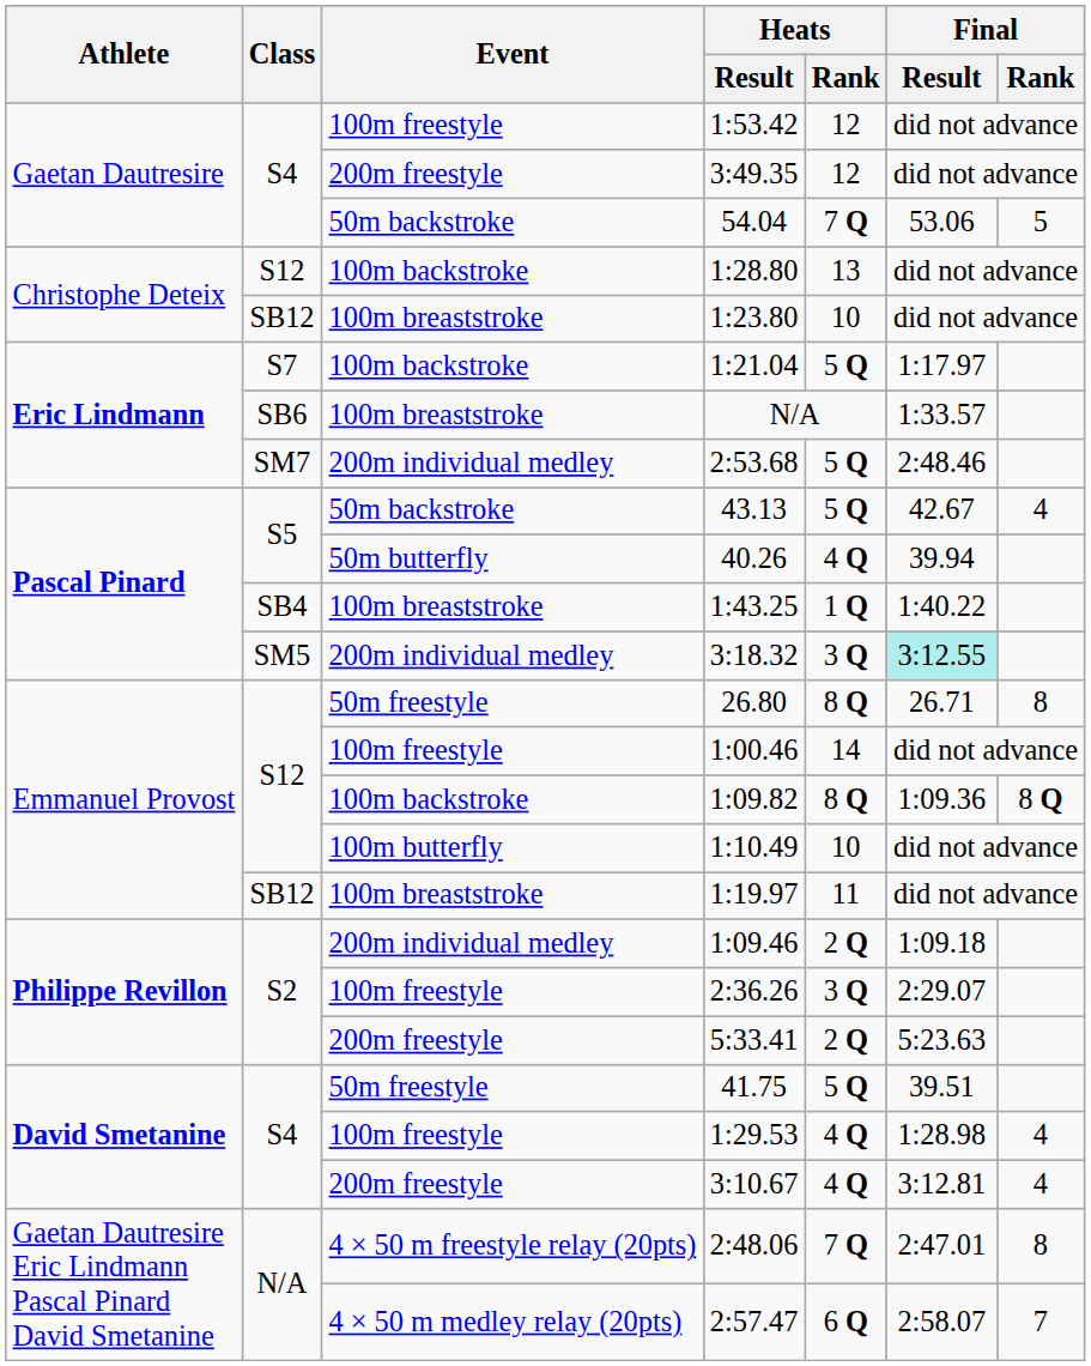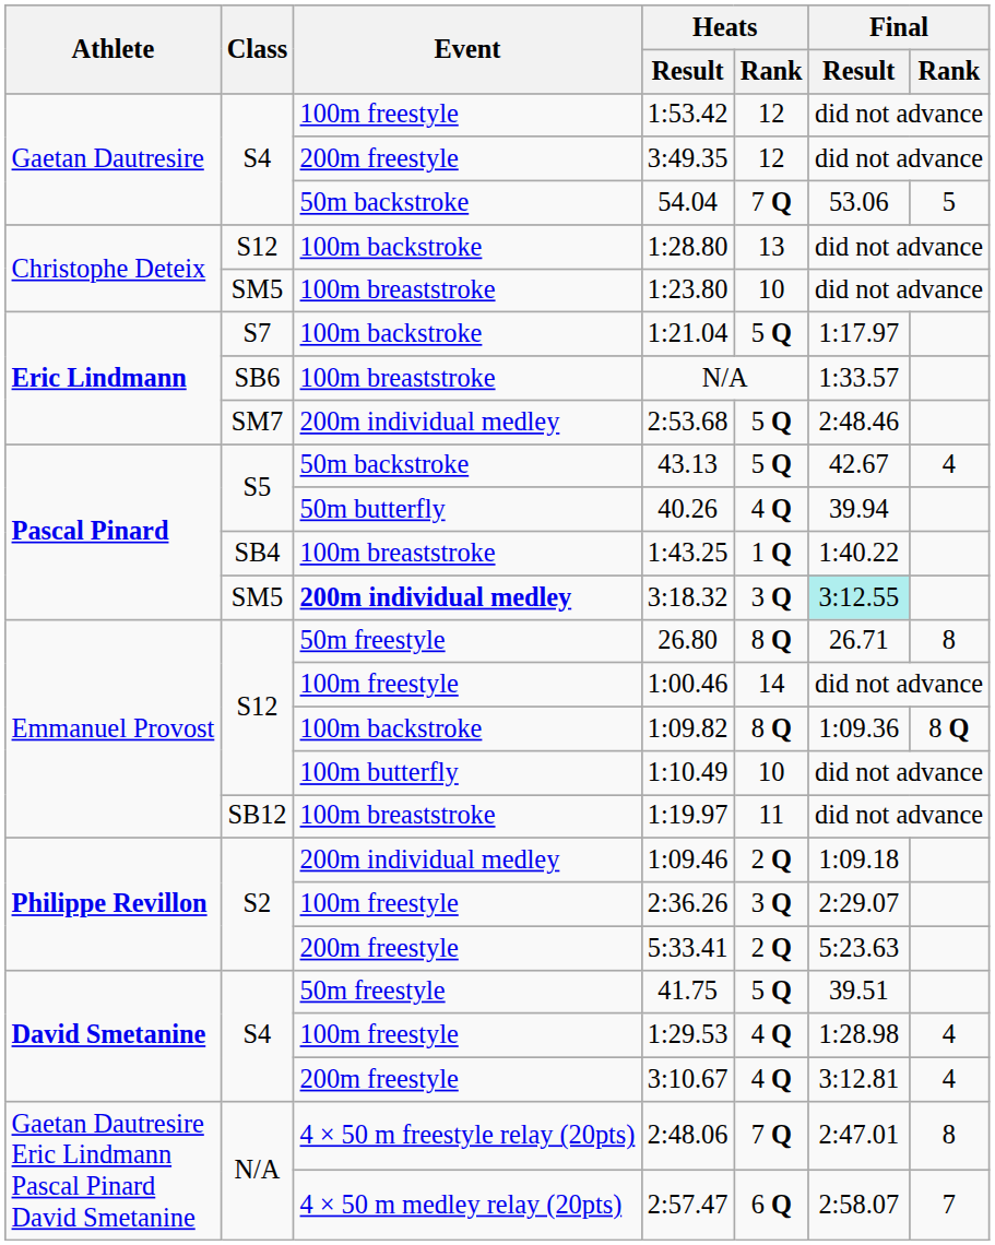 <table class=wikitable style="font-size:90%">
 <tr>
 <th rowspan="2">Athlete</th>
 <th rowspan="2">Class</th>
 <th rowspan="2">Event</th>
 <th colspan="2">Heats</th>
 <th colspan="2">Final</th>
 </tr>
 <tr>
 <th>Result</th>
 <th>Rank</th>
 <th>Result</th>
 <th>Rank</th>
 </tr>
 <tr>
 <td rowspan="3"><a href='#'>Gaetan Dautresire</a></td>
 <td rowspan="3" style="text-align:center;">S4</td>
 <td><a href='#'>100m freestyle</a></td>
 <td style="text-align:center;">1:53.42</td>
 <td style="text-align:center;">12</td>
 <td style="text-align:center;" colspan="2">did not advance</td>
 </tr>
 <tr>
 <td><a href='#'>200m freestyle</a></td>
 <td style="text-align:center;">3:49.35</td>
 <td style="text-align:center;">12</td>
 <td style="text-align:center;" colspan="2">did not advance</td>
 </tr>
 <tr>
 <td><a href='#'>50m backstroke</a></td>
 <td style="text-align:center;">54.04</td>
 <td style="text-align:center;">7 <strong>Q</strong></td>
 <td style="text-align:center;">53.06</td>
 <td style="text-align:center;">5</td>
 </tr>
 <tr>
 <td rowspan="2"><a href='#'>Christophe Deteix</a></td>
 <td style="text-align:center;">S12</td>
 <td><a href='#'>100m backstroke</a></td>
 <td style="text-align:center;">1:28.80</td>
 <td style="text-align:center;">13</td>
 <td style="text-align:center;" colspan="2">did not advance</td>
 </tr>
 <tr>
-<td style="text-align:center;">SB12</td>
+<td style="text-align:center;">SM5</td>
 <td><a href='#'>100m breaststroke</a></td>
 <td style="text-align:center;">1:23.80</td>
 <td style="text-align:center;">10</td>
 <td style="text-align:center;" colspan="2">did not advance</td>
 </tr>
 <tr>
 <td rowspan="3"><strong><a href='#'>Eric Lindmann</a></strong></td>
 <td style="text-align:center;">S7</td>
 <td><a href='#'>100m backstroke</a></td>
 <td style="text-align:center;">1:21.04</td>
 <td style="text-align:center;">5 <strong>Q</strong></td>
 <td style="text-align:center;">1:17.97</td>
 <td style="text-align:center;"></td>
 </tr>
 <tr>
 <td style="text-align:center;">SB6</td>
 <td><a href='#'>100m breaststroke</a></td>
 <td style="text-align:center;" colspan="2">N/A</td>
 <td style="text-align:center;">1:33.57</td>
 <td style="text-align:center;"></td>
 </tr>
 <tr>
 <td style="text-align:center;">SM7</td>
 <td><a href='#'>200m individual medley</a></td>
 <td style="text-align:center;">2:53.68</td>
 <td style="text-align:center;">5 <strong>Q</strong></td>
 <td style="text-align:center;">2:48.46</td>
 <td style="text-align:center;"></td>
 </tr>
 <tr>
 <td rowspan="4"><strong><a href='#'>Pascal Pinard</a></strong></td>
 <td rowspan="2" style="text-align:center;">S5</td>
 <td><a href='#'>50m backstroke</a></td>
 <td style="text-align:center;">43.13</td>
 <td style="text-align:center;">5 <strong>Q</strong></td>
 <td style="text-align:center;">42.67</td>
 <td style="text-align:center;">4</td>
 </tr>
 <tr>
 <td><a href='#'>50m butterfly</a></td>
 <td style="text-align:center;">40.26</td>
 <td style="text-align:center;">4 <strong>Q</strong></td>
 <td style="text-align:center;">39.94</td>
 <td style="text-align:center;"></td>
 </tr>
 <tr>
 <td style="text-align:center;">SB4</td>
 <td><a href='#'>100m breaststroke</a></td>
 <td style="text-align:center;">1:43.25</td>
 <td style="text-align:center;">1 <strong>Q</strong></td>
 <td style="text-align:center;">1:40.22</td>
 <td style="text-align:center;"></td>
 </tr>
 <tr>
 <td style="text-align:center;">SM5</td>
-<td><a href='#'>200m individual medley</a></td>
+<td><strong><a href='#'>200m individual medley</a></strong></td>
 <td style="text-align:center;">3:18.32</td>
 <td style="text-align:center;">3 <strong>Q</strong></td>
 <td style="background: paleturquoise; text-align:center;">3:12.55</td>
 <td style="text-align:center;"></td>
 </tr>
 <tr>
 <td rowspan="5"><a href='#'>Emmanuel Provost</a></td>
 <td rowspan="4" style="text-align:center;">S12</td>
 <td><a href='#'>50m freestyle</a></td>
 <td style="text-align:center;">26.80</td>
 <td style="text-align:center;">8 <strong>Q</strong></td>
 <td style="text-align:center;">26.71</td>
 <td style="text-align:center;">8</td>
 </tr>
 <tr>
 <td><a href='#'>100m freestyle</a></td>
 <td style="text-align:center;">1:00.46</td>
 <td style="text-align:center;">14</td>
 <td style="text-align:center;" colspan="2">did not advance</td>
 </tr>
 <tr>
 <td><a href='#'>100m backstroke</a></td>
 <td style="text-align:center;">1:09.82</td>
 <td style="text-align:center;">8 <strong>Q</strong></td>
 <td style="text-align:center;">1:09.36</td>
 <td style="text-align:center;">8 <strong>Q</strong></td>
 </tr>
 <tr>
 <td><a href='#'>100m butterfly</a></td>
 <td style="text-align:center;">1:10.49</td>
 <td style="text-align:center;">10</td>
 <td style="text-align:center;" colspan="2">did not advance</td>
 </tr>
 <tr>
 <td style="text-align:center;">SB12</td>
 <td><a href='#'>100m breaststroke</a></td>
 <td style="text-align:center;">1:19.97</td>
 <td style="text-align:center;">11</td>
 <td style="text-align:center;" colspan="2">did not advance</td>
 </tr>
 <tr>
 <td rowspan="3"><strong><a href='#'>Philippe Revillon</a></strong></td>
 <td rowspan="3" style="text-align:center;">S2</td>
 <td><a href='#'>200m individual medley</a></td>
 <td style="text-align:center;">1:09.46</td>
 <td style="text-align:center;">2 <strong>Q</strong></td>
 <td style="text-align:center;">1:09.18</td>
 <td style="text-align:center;"></td>
 </tr>
 <tr>
 <td><a href='#'>100m freestyle</a></td>
 <td style="text-align:center;">2:36.26</td>
 <td style="text-align:center;">3 <strong>Q</strong></td>
 <td style="text-align:center;">2:29.07</td>
 <td style="text-align:center;"></td>
 </tr>
 <tr>
 <td><a href='#'>200m freestyle</a></td>
 <td style="text-align:center;">5:33.41</td>
 <td style="text-align:center;">2 <strong>Q</strong></td>
 <td style="text-align:center;">5:23.63</td>
 <td style="text-align:center;"></td>
 </tr>
 <tr>
 <td rowspan="3"><strong><a href='#'>David Smetanine</a></strong></td>
 <td rowspan="3" style="text-align:center;">S4</td>
 <td><a href='#'>50m freestyle</a></td>
 <td style="text-align:center;">41.75</td>
 <td style="text-align:center;">5 <strong>Q</strong></td>
 <td style="text-align:center;">39.51</td>
 <td style="text-align:center;"></td>
 </tr>
 <tr>
 <td><a href='#'>100m freestyle</a></td>
 <td style="text-align:center;">1:29.53</td>
 <td style="text-align:center;">4 <strong>Q</strong></td>
 <td style="text-align:center;">1:28.98</td>
 <td style="text-align:center;">4</td>
 </tr>
 <tr>
 <td><a href='#'>200m freestyle</a></td>
 <td style="text-align:center;">3:10.67</td>
 <td style="text-align:center;">4 <strong>Q</strong></td>
 <td style="text-align:center;">3:12.81</td>
 <td style="text-align:center;">4</td>
 </tr>
 <tr>
 <td rowspan="2"><a href='#'>Gaetan Dautresire</a><br> <a href='#'>Eric Lindmann</a><br> <a href='#'>Pascal Pinard</a><br> <a href='#'>David Smetanine</a></td>
 <td rowspan="2" style="text-align:center;">N/A</td>
 <td><a href='#'>4 × 50 m freestyle relay (20pts)</a></td>
 <td style="text-align:center;">2:48.06</td>
 <td style="text-align:center;">7 <strong>Q</strong></td>
 <td style="text-align:center;">2:47.01</td>
 <td style="text-align:center;">8</td>
 </tr>
 <tr>
 <td><a href='#'>4 × 50 m medley relay (20pts)</a></td>
 <td style="text-align:center;">2:57.47</td>
 <td style="text-align:center;">6 <strong>Q</strong></td>
 <td style="text-align:center;">2:58.07</td>
 <td style="text-align:center;">7</td>
 </tr>
 </table>
